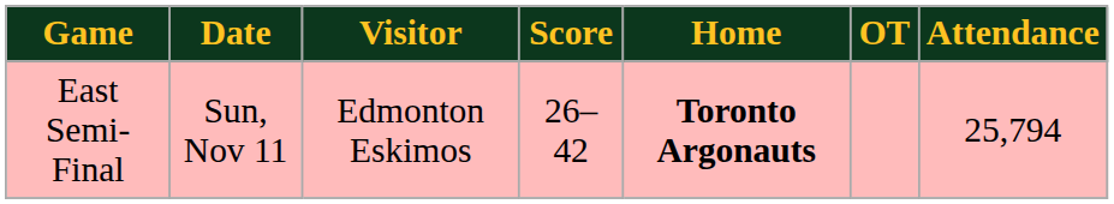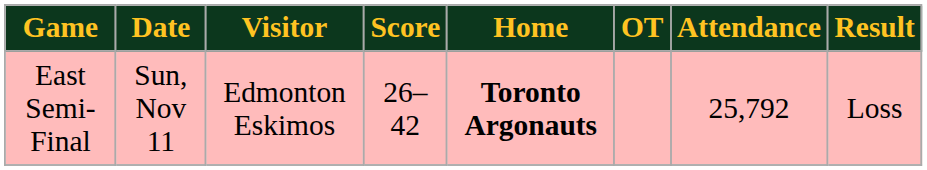 <table class="wikitable" style="width:80%;">
 <tr style="text-align:center; background:#0c371d; color:#ffc322;">
 <td><strong>Game</strong></td>
 <td><strong>Date</strong></td>
 <td><strong>Visitor</strong></td>
 <td><strong>Score</strong></td>
 <td><strong>Home</strong></td>
 <td><strong>OT</strong></td>
 <td><strong>Attendance</strong></td>
+<td><strong>Result</strong></td>
 </tr>
 <tr style="text-align:center; background:#fbb;">
 <td>East Semi-Final</td>
 <td>Sun, Nov 11</td>
 <td>Edmonton Eskimos</td>
 <td>26–42</td>
 <td><strong>Toronto Argonauts</strong></td>
 <td></td>
-<td>25,794</td>
+<td>25,792</td>
+<td>Loss</td>
 </tr>
 </table>
